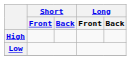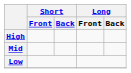 <table class="wikitable">
 <tr>
 <th rowspan=2> </th>
 <th colspan=2> <a href='#'>Short</a> </th>
 <th colspan=2> <a href='#'>Long</a> </th>
 </tr>
 <tr>
 <th><a href='#'>Front</a></th>
 <th><a href='#'>Back</a></th>
 <th>Front</th>
 <th>Back</th>
 </tr>
 <tr>
 <th><strong><a href='#'>High</a></strong></th>
 <td align=center></td>
 <td align=center></td>
 <td align=center></td>
 <td align=center></td>
 </tr>
 <tr>
+<th><strong><a href='#'>Mid</a></strong></th>
+<td align=center></td>
+<td align=center></td>
+<td align=center></td>
+<td align=center></td>
+</tr>
+<tr>
 <th><strong><a href='#'>Low</a></strong></th>
 <td colspan=2 align=center></td>
 <td colspan=2 align=center></td>
 </tr>
 <tr>
 </tr>
 </table>
